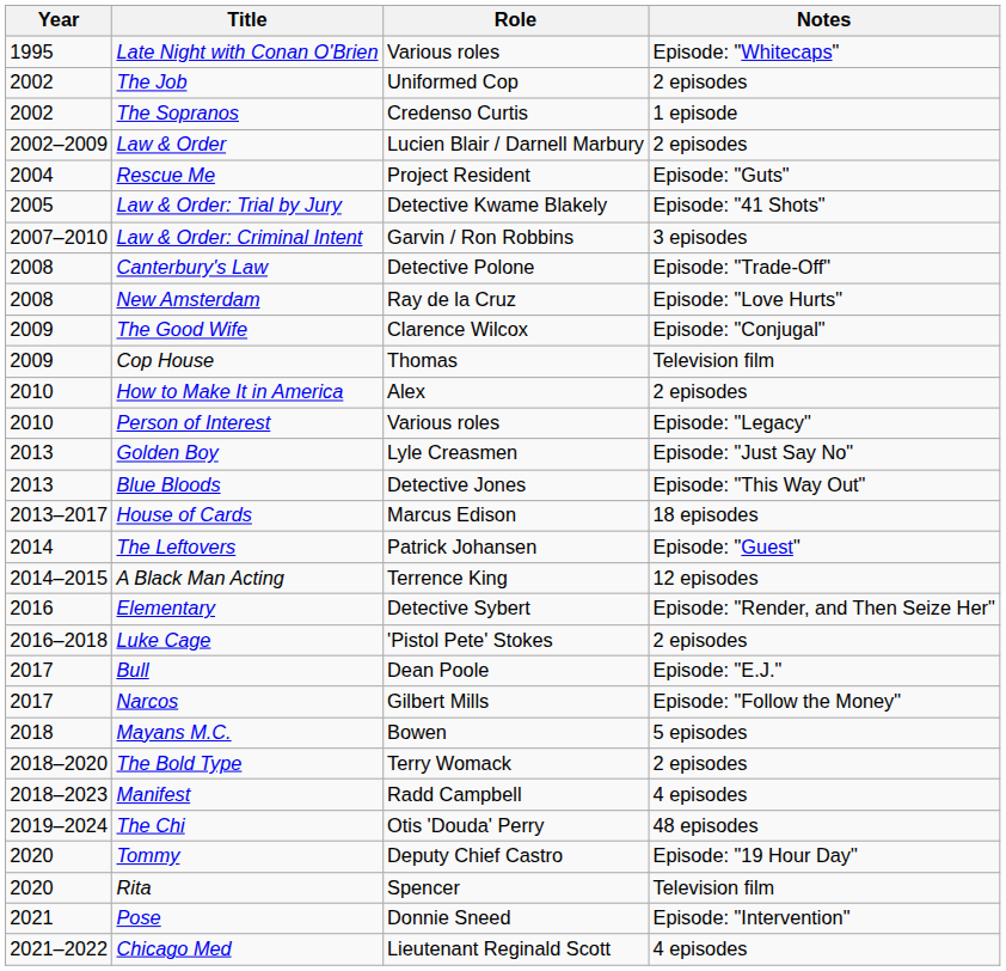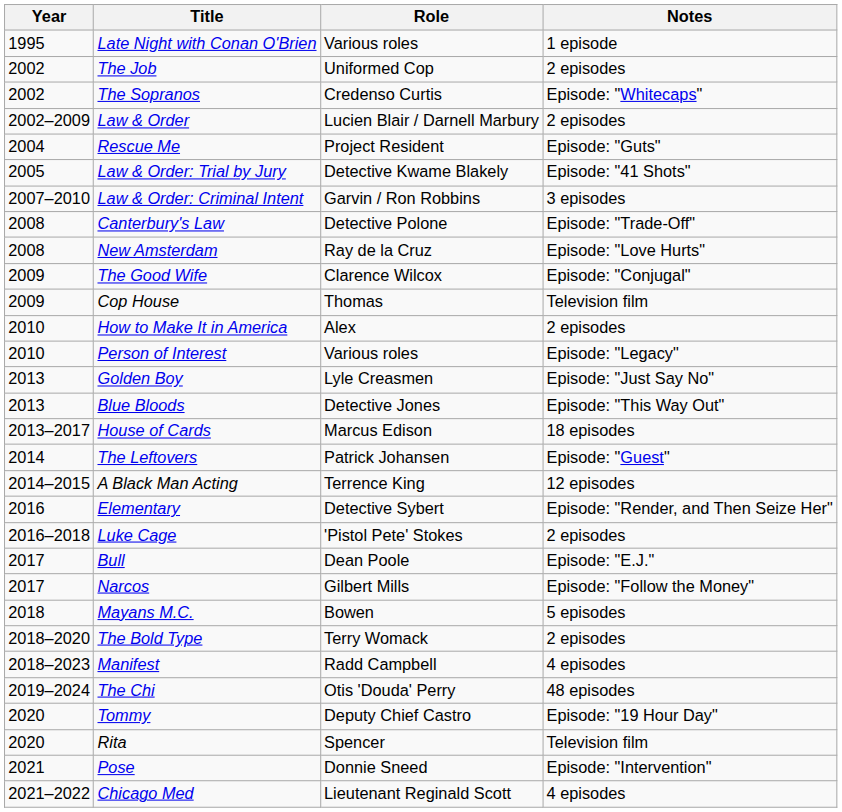 <table class="wikitable sortable">
 <tr>
 <th>Year</th>
 <th>Title</th>
 <th>Role</th>
 <th>Notes</th>
 </tr>
 <tr>
 <td>1995</td>
 <td><em><a href='#'>Late Night with Conan O'Brien</a></em></td>
 <td>Various roles</td>
-<td>Episode: "<a href='#'>Whitecaps</a>"</td>
+<td>1 episode</td>
 </tr>
 <tr>
 <td>2002</td>
 <td><a href='#'><em>The Job</em></a></td>
 <td>Uniformed Cop</td>
 <td>2 episodes</td>
 </tr>
 <tr>
 <td>2002</td>
 <td><em><a href='#'>The Sopranos</a></em></td>
 <td>Credenso Curtis</td>
-<td>1 episode</td>
+<td>Episode: "<a href='#'>Whitecaps</a>"</td>
 </tr>
 <tr>
 <td>2002–2009</td>
 <td><em><a href='#'>Law & Order</a></em></td>
 <td>Lucien Blair / Darnell Marbury</td>
 <td>2 episodes</td>
 </tr>
 <tr>
 <td>2004</td>
 <td><a href='#'><em>Rescue Me</em></a></td>
 <td>Project Resident</td>
 <td>Episode: "Guts"</td>
 </tr>
 <tr>
 <td>2005</td>
 <td><em><a href='#'>Law & Order: Trial by Jury</a></em></td>
 <td>Detective Kwame Blakely</td>
 <td>Episode: "41 Shots"</td>
 </tr>
 <tr>
 <td>2007–2010</td>
 <td><em><a href='#'>Law & Order: Criminal Intent</a></em></td>
 <td>Garvin / Ron Robbins</td>
 <td>3 episodes</td>
 </tr>
 <tr>
 <td>2008</td>
 <td><em><a href='#'>Canterbury's Law</a></em></td>
 <td>Detective Polone</td>
 <td>Episode: "Trade-Off"</td>
 </tr>
 <tr>
 <td>2008</td>
 <td><a href='#'><em>New Amsterdam</em></a></td>
 <td>Ray de la Cruz</td>
 <td>Episode: "Love Hurts"</td>
 </tr>
 <tr>
 <td>2009</td>
 <td><em><a href='#'>The Good Wife</a></em></td>
 <td>Clarence Wilcox</td>
 <td>Episode: "Conjugal"</td>
 </tr>
 <tr>
 <td>2009</td>
 <td><em>Cop House</em></td>
 <td>Thomas</td>
 <td>Television film</td>
 </tr>
 <tr>
 <td>2010</td>
 <td><em><a href='#'>How to Make It in America</a></em></td>
 <td>Alex</td>
 <td>2 episodes</td>
 </tr>
 <tr>
 <td>2010</td>
 <td><a href='#'><em>Person of Interest</em></a></td>
 <td>Various roles</td>
 <td>Episode: "Legacy"</td>
 </tr>
 <tr>
 <td>2013</td>
 <td><a href='#'><em>Golden Boy</em></a></td>
 <td>Lyle Creasmen</td>
 <td>Episode: "Just Say No"</td>
 </tr>
 <tr>
 <td>2013</td>
 <td><a href='#'><em>Blue Bloods</em></a></td>
 <td>Detective Jones</td>
 <td>Episode: "This Way Out"</td>
 </tr>
 <tr>
 <td>2013–2017</td>
 <td><a href='#'><em>House of Cards</em></a></td>
 <td>Marcus Edison</td>
 <td>18 episodes</td>
 </tr>
 <tr>
 <td>2014</td>
 <td><a href='#'><em>The Leftovers</em></a></td>
 <td>Patrick Johansen</td>
 <td>Episode: "<a href='#'>Guest</a>"</td>
 </tr>
 <tr>
 <td>2014–2015</td>
 <td><em>A Black Man Acting</em></td>
 <td>Terrence King</td>
 <td>12 episodes</td>
 </tr>
 <tr>
 <td>2016</td>
 <td><a href='#'><em>Elementary</em></a></td>
 <td>Detective Sybert</td>
 <td>Episode: "Render, and Then Seize Her"</td>
 </tr>
 <tr>
 <td>2016–2018</td>
 <td><a href='#'><em>Luke Cage</em></a></td>
 <td>'Pistol Pete' Stokes</td>
 <td>2 episodes</td>
 </tr>
 <tr>
 <td>2017</td>
 <td><a href='#'><em>Bull</em></a></td>
 <td>Dean Poole</td>
 <td>Episode: "E.J."</td>
 </tr>
 <tr>
 <td>2017</td>
 <td><em><a href='#'>Narcos</a></em></td>
 <td>Gilbert Mills</td>
 <td>Episode: "Follow the Money"</td>
 </tr>
 <tr>
 <td>2018</td>
 <td><em><a href='#'>Mayans M.C.</a></em></td>
 <td>Bowen</td>
 <td>5 episodes</td>
 </tr>
 <tr>
 <td>2018–2020</td>
 <td><em><a href='#'>The Bold Type</a></em></td>
 <td>Terry Womack</td>
 <td>2 episodes</td>
 </tr>
 <tr>
 <td>2018–2023</td>
 <td><a href='#'><em>Manifest</em></a></td>
 <td>Radd Campbell</td>
 <td>4 episodes</td>
 </tr>
 <tr>
 <td>2019–2024</td>
 <td><em><a href='#'>The Chi</a></em></td>
 <td>Otis 'Douda' Perry</td>
 <td>48 episodes</td>
 </tr>
 <tr>
 <td>2020</td>
 <td><a href='#'><em>Tommy</em></a></td>
 <td>Deputy Chief Castro</td>
 <td>Episode: "19 Hour Day"</td>
 </tr>
 <tr>
 <td>2020</td>
 <td><em>Rita</em></td>
 <td>Spencer</td>
 <td>Television film</td>
 </tr>
 <tr>
 <td>2021</td>
 <td><a href='#'><em>Pose</em></a></td>
 <td>Donnie Sneed</td>
 <td>Episode: "Intervention"</td>
 </tr>
 <tr>
 <td>2021–2022</td>
 <td><em><a href='#'>Chicago Med</a></em></td>
 <td>Lieutenant Reginald Scott</td>
 <td>4 episodes</td>
 </tr>
 </table>
